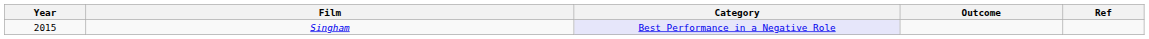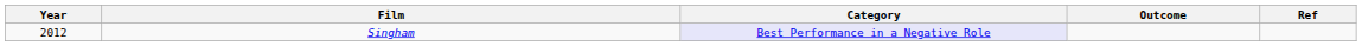 <table class="wikitable" style="width:100%;">
 <tr>
 <th width=5%>Year</th>
 <th style="width:30%;">Film</th>
 <th style="width:20%;">Category</th>
 <th style="width:10%;">Outcome</th>
 <th style="width:5%;">Ref</th>
 </tr>
 <tr>
-<td style="text-align:center;">2015</td>
+<td style="text-align:center;">2012</td>
 <td style="text-align:center;"><em><a href='#'>Singham</a></em></td>
 <td style="background: lavender; text-align:center;"><a href='#'>Best Performance in a Negative Role</a></td>
 <td></td>
 <td></td>
 </tr>
 </table>
